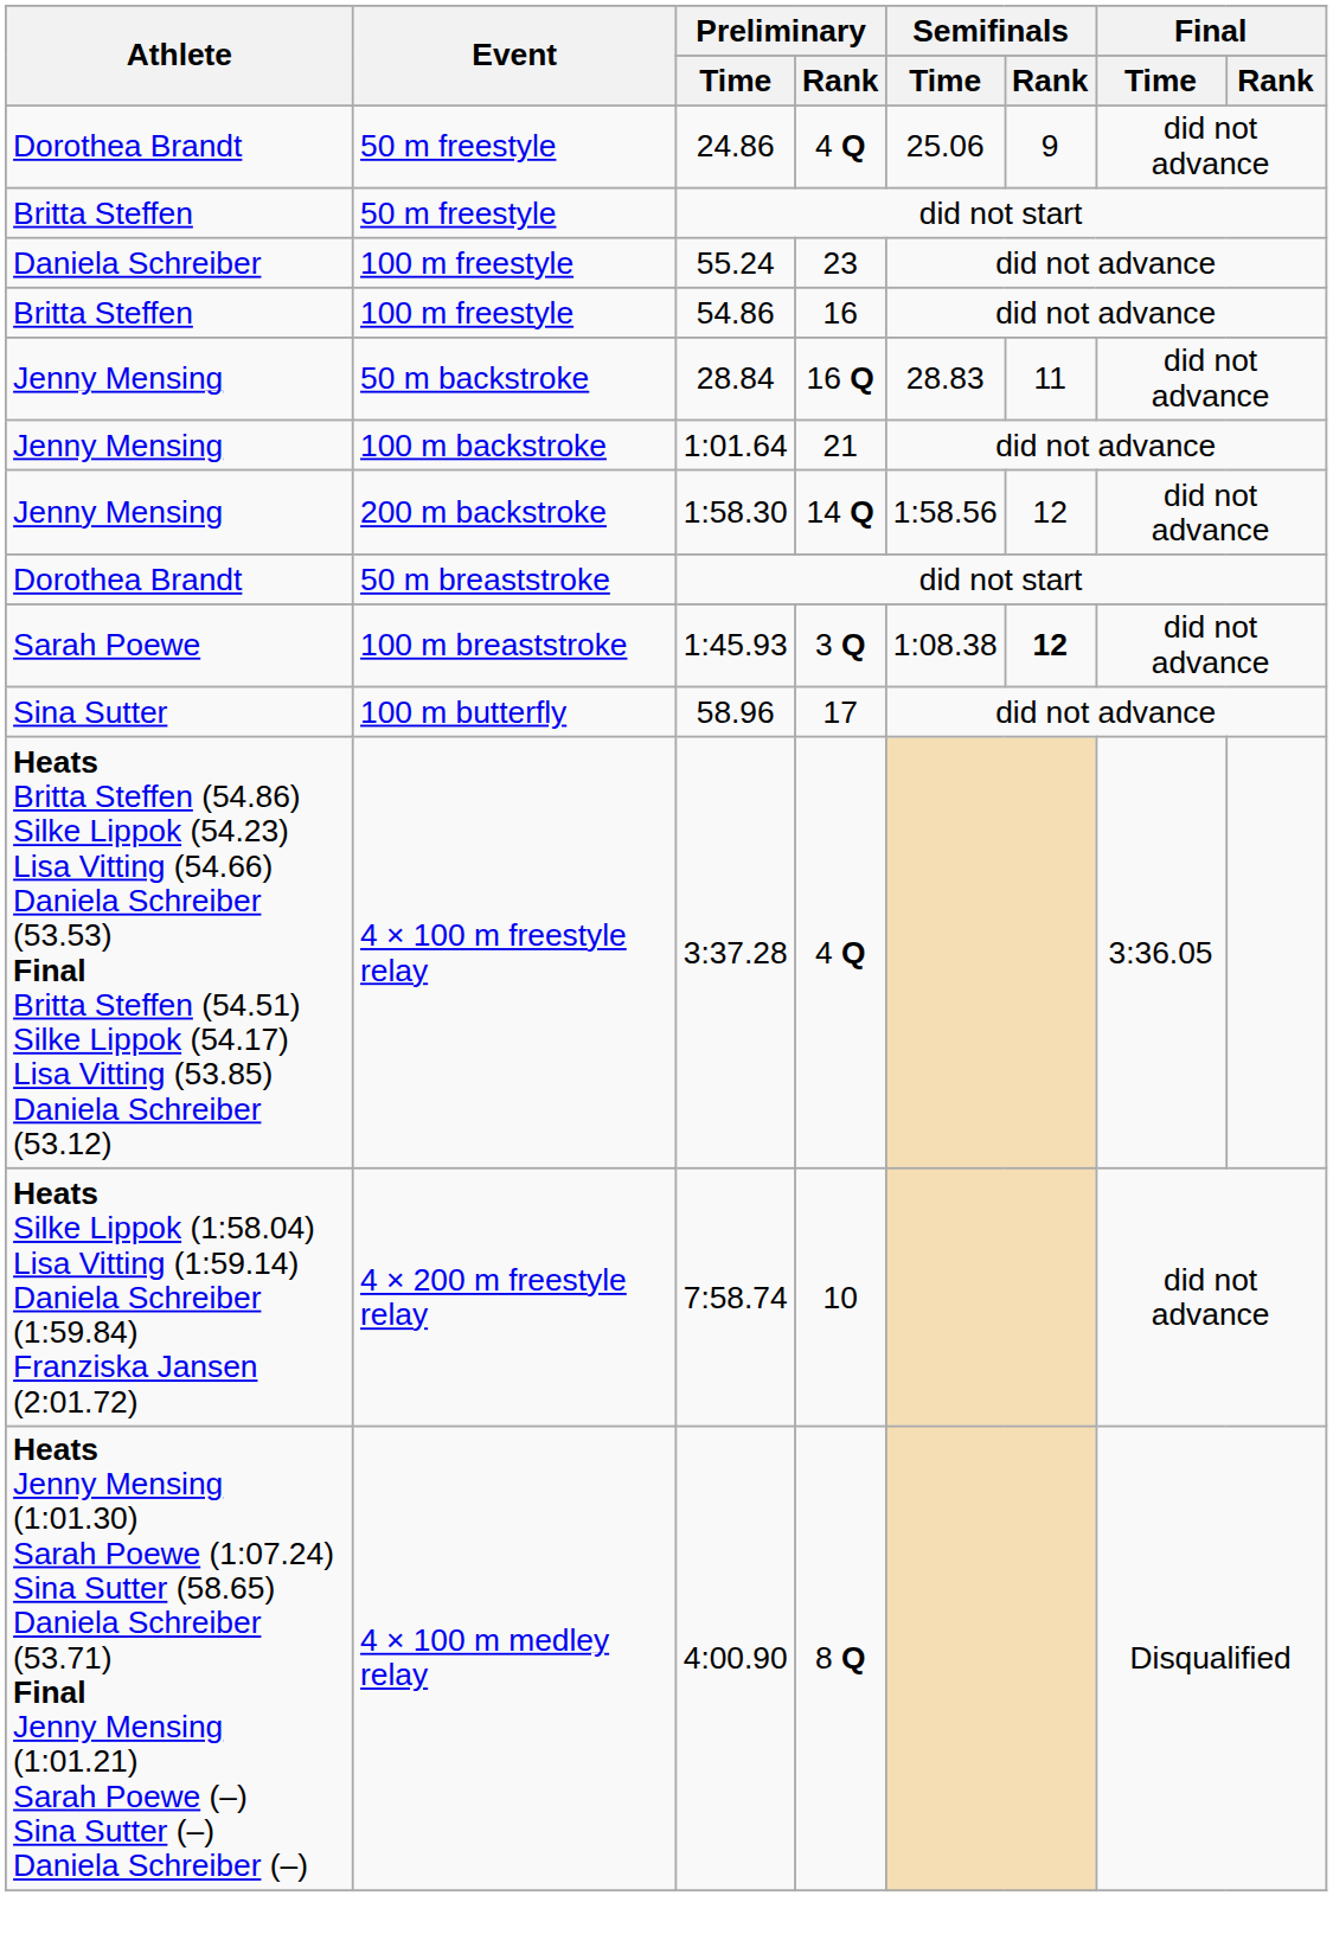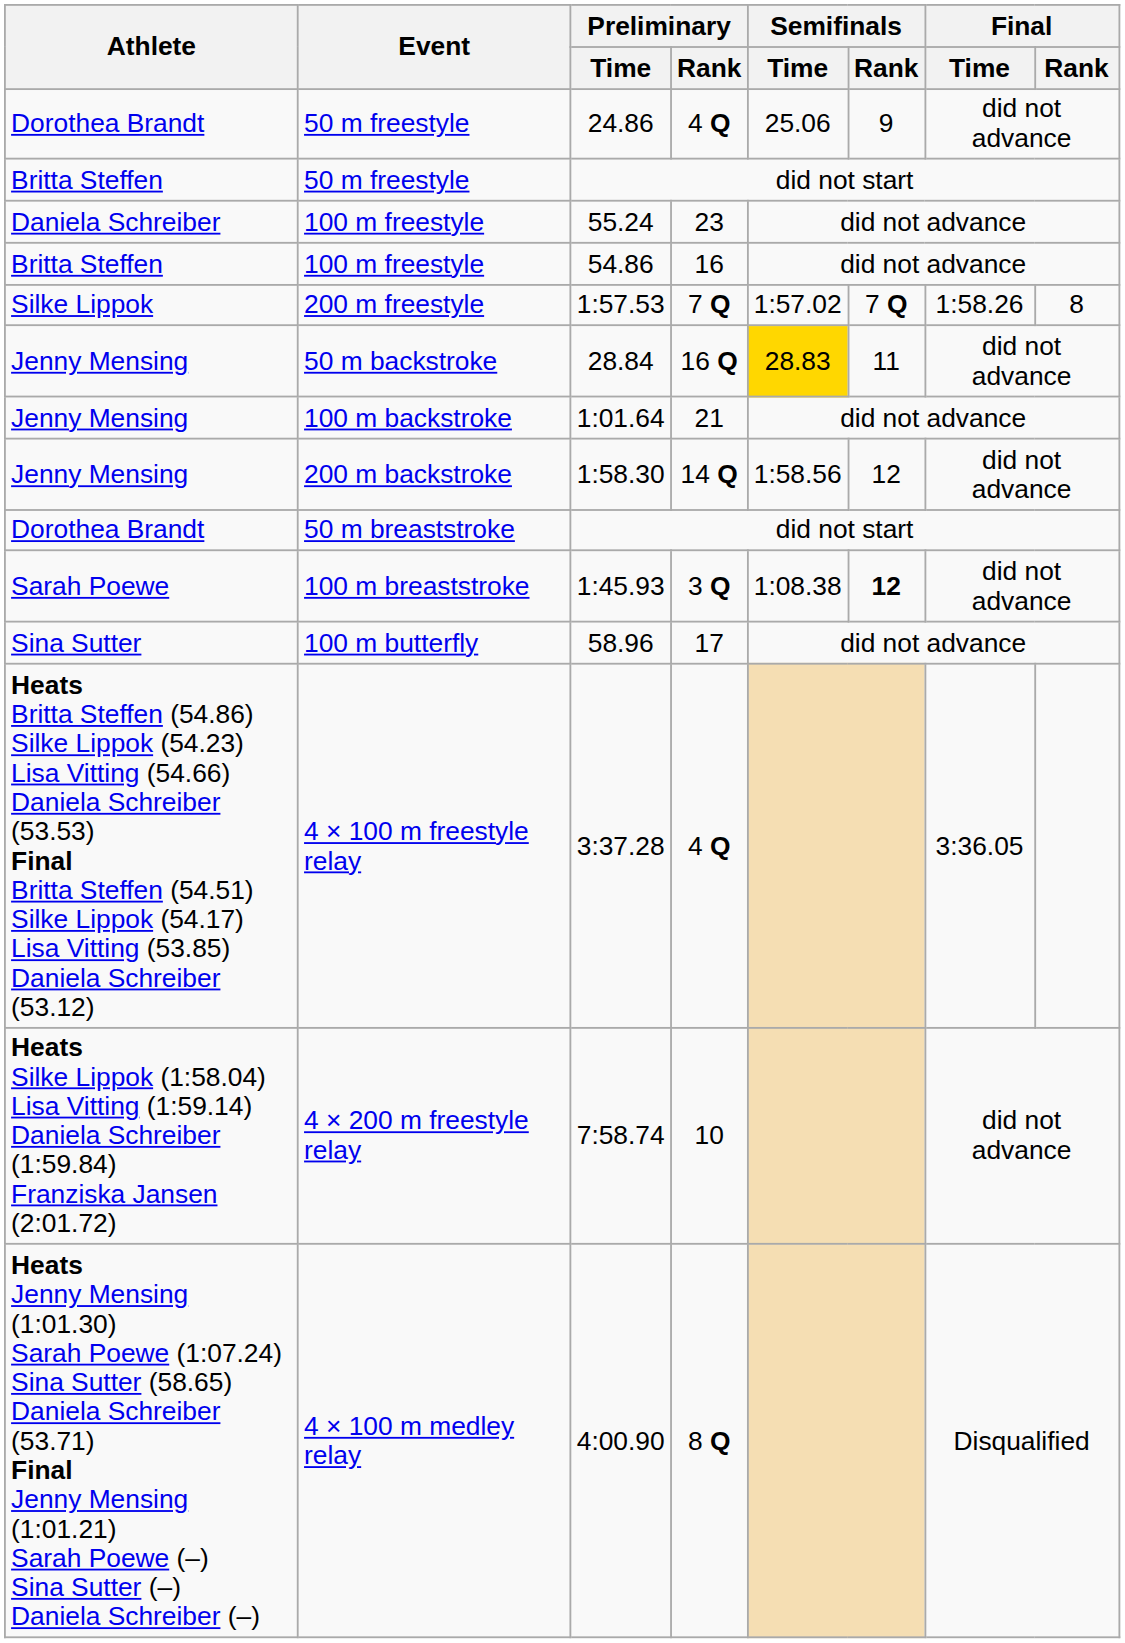 <table class=wikitable style="font-size:90%">
 <tr>
 <th rowspan="2">Athlete</th>
 <th rowspan="2">Event</th>
 <th colspan="2">Preliminary</th>
 <th colspan="2">Semifinals</th>
 <th colspan="2">Final</th>
 </tr>
 <tr>
 <th>Time</th>
 <th>Rank</th>
 <th>Time</th>
 <th>Rank</th>
 <th>Time</th>
 <th>Rank</th>
 </tr>
 <tr>
 <td rowspan="1"><a href='#'>Dorothea Brandt</a></td>
 <td><a href='#'>50 m freestyle</a></td>
 <td align=center>24.86</td>
 <td align=center>4 <strong>Q</strong></td>
 <td align=center>25.06</td>
 <td align=center>9</td>
 <td align=center colspan=2>did not advance</td>
 </tr>
 <tr>
 <td rowspan="1"><a href='#'>Britta Steffen</a></td>
 <td><a href='#'>50 m freestyle</a></td>
 <td align=center colspan=6>did not start</td>
 </tr>
 <tr>
 <td rowspan="1"><a href='#'>Daniela Schreiber</a></td>
 <td><a href='#'>100 m freestyle</a></td>
 <td align=center>55.24</td>
 <td align=center>23</td>
 <td align=center colspan=4>did not advance</td>
 </tr>
 <tr>
 <td rowspan="1"><a href='#'>Britta Steffen</a></td>
 <td><a href='#'>100 m freestyle</a></td>
 <td align=center>54.86</td>
 <td align=center>16</td>
 <td align=center colspan=4>did not advance</td>
 </tr>
 <tr>
+<td rowspan="1"><a href='#'>Silke Lippok</a></td>
+<td><a href='#'>200 m freestyle</a></td>
+<td align=center>1:57.53</td>
+<td align=center>7 <strong>Q</strong></td>
+<td align=center>1:57.02</td>
+<td align=center>7 <strong>Q</strong></td>
+<td align=center>1:58.26</td>
+<td align=center>8</td>
+</tr>
+<tr>
 <td rowspan="1"><a href='#'>Jenny Mensing</a></td>
 <td><a href='#'>50 m backstroke</a></td>
 <td align=center>28.84</td>
 <td align=center>16 <strong>Q</strong></td>
-<td align=center>28.83</td>
+<td align=center style="background: gold;">28.83</td>
 <td align=center>11</td>
 <td align=center colspan=2>did not advance</td>
 </tr>
 <tr>
 <td rowspan="1"><a href='#'>Jenny Mensing</a></td>
 <td><a href='#'>100 m backstroke</a></td>
 <td align=center>1:01.64</td>
 <td align=center>21</td>
 <td align=center colspan=4>did not advance</td>
 </tr>
 <tr>
 <td rowspan="1"><a href='#'>Jenny Mensing</a></td>
 <td><a href='#'>200 m backstroke</a></td>
 <td align=center>1:58.30</td>
 <td align=center>14 <strong>Q</strong></td>
 <td align=center>1:58.56</td>
 <td align=center>12</td>
 <td align=center colspan=2>did not advance</td>
 </tr>
 <tr>
 <td rowspan="1"><a href='#'>Dorothea Brandt</a></td>
 <td><a href='#'>50 m breaststroke</a></td>
 <td align=center colspan=6>did not start</td>
 </tr>
 <tr>
 <td rowspan="1"><a href='#'>Sarah Poewe</a></td>
 <td><a href='#'>100 m breaststroke</a></td>
 <td align=center>1:45.93</td>
 <td align=center>3 <strong>Q</strong></td>
 <td align=center>1:08.38</td>
 <td align=center><strong>12</strong></td>
 <td align=center colspan=2>did not advance</td>
 </tr>
 <tr>
 <td rowspan="1"><a href='#'>Sina Sutter</a></td>
 <td><a href='#'>100 m butterfly</a></td>
 <td align=center>58.96</td>
 <td align=center>17</td>
 <td align=center colspan=4>did not advance</td>
 </tr>
 <tr>
 <td rowspan="1"><strong>Heats</strong><br><a href='#'>Britta Steffen</a> (54.86)<br><a href='#'>Silke Lippok</a> (54.23)<br><a href='#'>Lisa Vitting</a> (54.66)<br><a href='#'>Daniela Schreiber</a> (53.53)<br><strong>Final</strong><br><a href='#'>Britta Steffen</a> (54.51)<br><a href='#'>Silke Lippok</a> (54.17)<br><a href='#'>Lisa Vitting</a> (53.85)<br><a href='#'>Daniela Schreiber</a> (53.12)</td>
 <td><a href='#'>4 × 100 m freestyle relay</a></td>
 <td align=center>3:37.28</td>
 <td align=center>4 <strong>Q</strong></td>
 <td colspan= 2 bgcolor="wheat"></td>
 <td align=center>3:36.05</td>
 <td align=center></td>
 </tr>
 <tr>
 <td rowspan="1"><strong>Heats</strong><br><a href='#'>Silke Lippok</a> (1:58.04)<br><a href='#'>Lisa Vitting</a> (1:59.14)<br><a href='#'>Daniela Schreiber</a> (1:59.84)<br><a href='#'>Franziska Jansen</a> (2:01.72)</td>
 <td><a href='#'>4 × 200 m freestyle relay</a></td>
 <td align=center>7:58.74</td>
 <td align=center>10</td>
 <td colspan= 2 bgcolor="wheat"></td>
 <td align=center colspan=2>did not advance</td>
 </tr>
 <tr>
 <td rowspan="1"><strong>Heats</strong><br><a href='#'>Jenny Mensing</a> (1:01.30)<br><a href='#'>Sarah Poewe</a> (1:07.24)<br><a href='#'>Sina Sutter</a> (58.65)<br><a href='#'>Daniela Schreiber</a> (53.71)<br><strong>Final</strong><br><a href='#'>Jenny Mensing</a> (1:01.21)<br><a href='#'>Sarah Poewe</a> (–)<br><a href='#'>Sina Sutter</a> (–)<br><a href='#'>Daniela Schreiber</a> (–)</td>
 <td><a href='#'>4 × 100 m medley relay</a></td>
 <td align=center>4:00.90</td>
 <td align=center>8 <strong>Q</strong></td>
 <td colspan= 2 bgcolor="wheat"></td>
 <td align=center colspan=2>Disqualified</td>
 </tr>
 </table>
